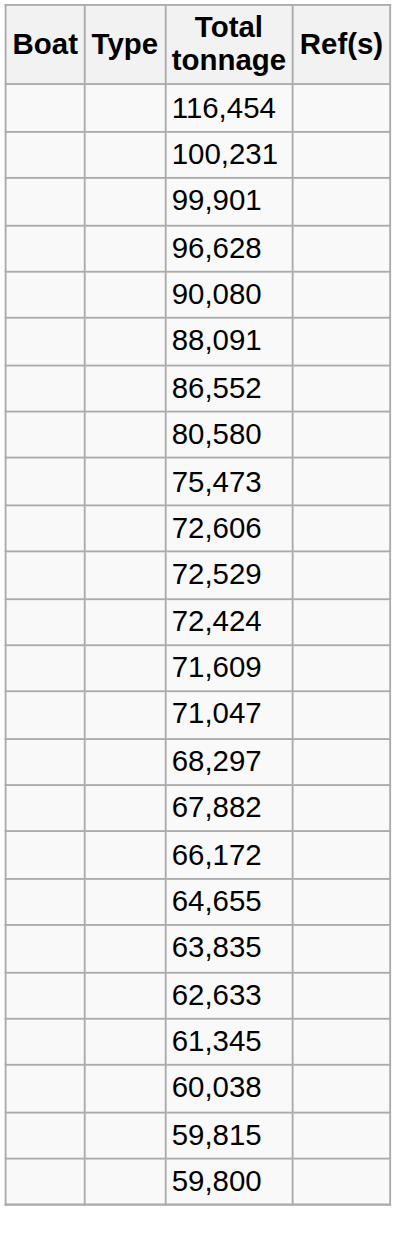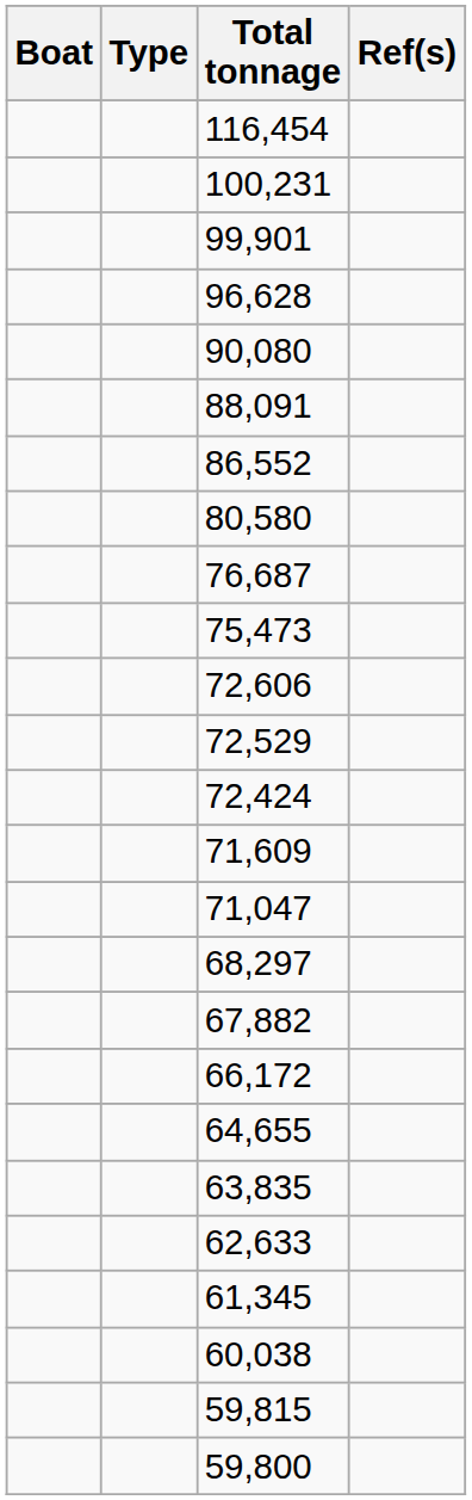 <table class="wikitable sortable plainrowheaders" style=" float; margin:auto; margin:auto;" summary= "the first column is the name of the boat. The second is the type of submarine. The third is the date the submarine was commissioned. The fourth is the total tonnage sunk by the submarine.">
 <tr>
 <th scope="col">Boat</th>
 <th scope="col">Type</th>
 <th scope="col">Total<br>tonnage</th>
 <th>Ref(s)</th>
 </tr>
 <tr>
 <td scope="row"></td>
 <td></td>
 <td>116,454</td>
 <td></td>
 </tr>
 <tr>
 <td scope="row"></td>
 <td></td>
 <td>100,231</td>
 <td></td>
 </tr>
 <tr>
 <td scope="row"></td>
 <td></td>
 <td>99,901</td>
 <td></td>
 </tr>
 <tr>
 <td scope="row"></td>
 <td></td>
 <td>96,628</td>
 <td></td>
 </tr>
 <tr>
 <td scope="row"></td>
 <td></td>
 <td>90,080</td>
 <td></td>
 </tr>
 <tr>
 <td scope="row"></td>
 <td></td>
 <td>88,091</td>
 <td></td>
 </tr>
 <tr>
 <td scope="row"></td>
 <td></td>
 <td>86,552</td>
 <td></td>
 </tr>
 <tr>
 <td scope="row"></td>
 <td></td>
 <td>80,580</td>
+<td></td>
+</tr>
+<tr |>
+<td scope="row"></td>
+<td></td>
+<td>76,687</td>
 <td></td>
 </tr>
 <tr>
 <td scope="row"></td>
 <td></td>
 <td>75,473</td>
 <td></td>
 </tr>
 <tr>
 <td scope="row"></td>
 <td></td>
 <td>72,606</td>
 <td></td>
 </tr>
 <tr>
 <td scope="row"></td>
 <td></td>
 <td>72,529</td>
 <td></td>
 </tr>
 <tr>
 <td scope="row"></td>
 <td></td>
 <td>72,424</td>
 <td></td>
 </tr>
 <tr>
 <td scope="row"></td>
 <td></td>
 <td>71,609</td>
 <td></td>
 </tr>
 <tr>
 <td></td>
 <td></td>
 <td>71,047</td>
 <td></td>
 </tr>
 <tr>
 <td></td>
 <td></td>
 <td>68,297</td>
 <td></td>
 </tr>
 <tr>
 <td></td>
 <td></td>
 <td>67,882</td>
 <td></td>
 </tr>
 <tr>
 <td></td>
 <td></td>
 <td>66,172</td>
 <td></td>
 </tr>
 <tr>
 <td></td>
 <td></td>
 <td>64,655</td>
 <td></td>
 </tr>
 <tr>
 <td></td>
 <td></td>
 <td>63,835</td>
 <td></td>
 </tr>
 <tr>
 <td></td>
 <td></td>
 <td>62,633</td>
 <td></td>
 </tr>
 <tr>
 <td></td>
 <td></td>
 <td>61,345</td>
 <td></td>
 </tr>
 <tr>
 <td></td>
 <td></td>
 <td>60,038</td>
 <td></td>
 </tr>
 <tr>
 <td></td>
 <td></td>
 <td>59,815</td>
 <td></td>
 </tr>
 <tr>
 <td></td>
 <td></td>
 <td>59,800</td>
 <td></td>
 </tr>
 <tr>
 </tr>
 </table>
